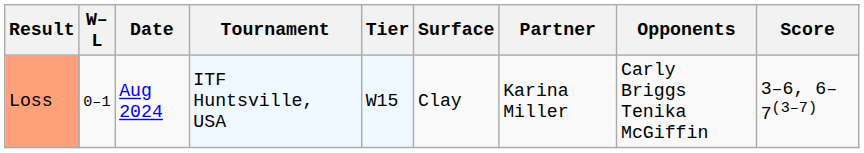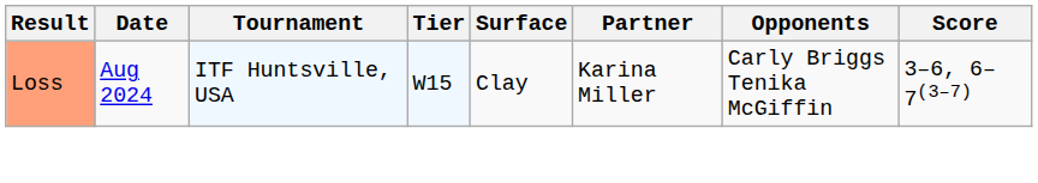 <table class="wikitable">
 <tr>
 <th>Result</th>
-<th class="unsortable">W–L</th>
 <th>Date</th>
 <th>Tournament</th>
 <th>Tier</th>
 <th>Surface</th>
 <th>Partner</th>
 <th>Opponents</th>
 <th class="unsortable">Score</th>
 </tr>
 <tr>
 <td bgcolor=ffa07a>Loss</td>
-<td><small>0–1</small></td>
 <td><a href='#'>Aug 2024</a></td>
 <td style="background:#f0f8ff;">ITF Huntsville, USA</td>
 <td style="background:#f0f8ff;">W15</td>
 <td>Clay</td>
 <td> Karina Miller</td>
 <td> Carly Briggs <br>  Tenika McGiffin</td>
 <td>3–6, 6–7<sup>(3–7)</sup></td>
 </tr>
 </table>
